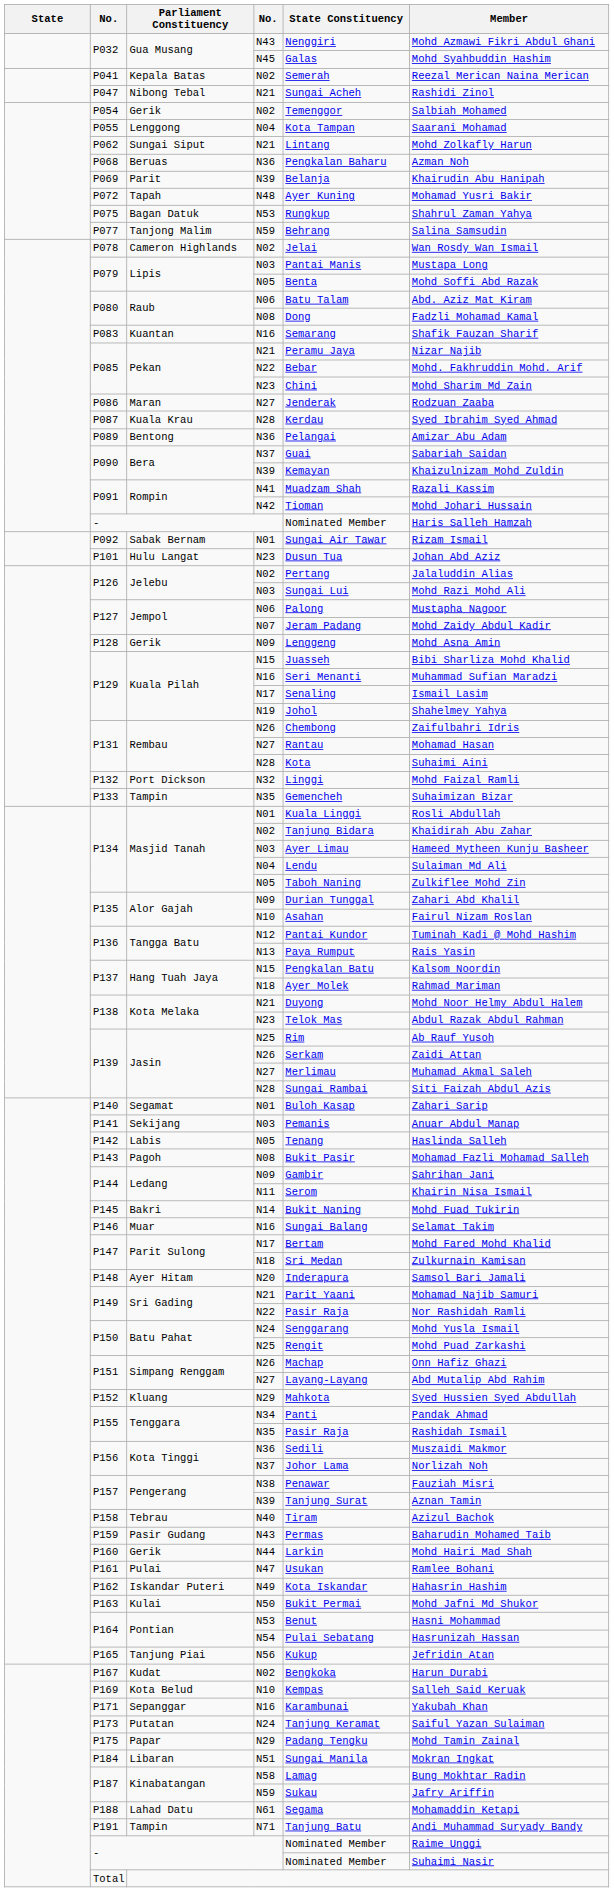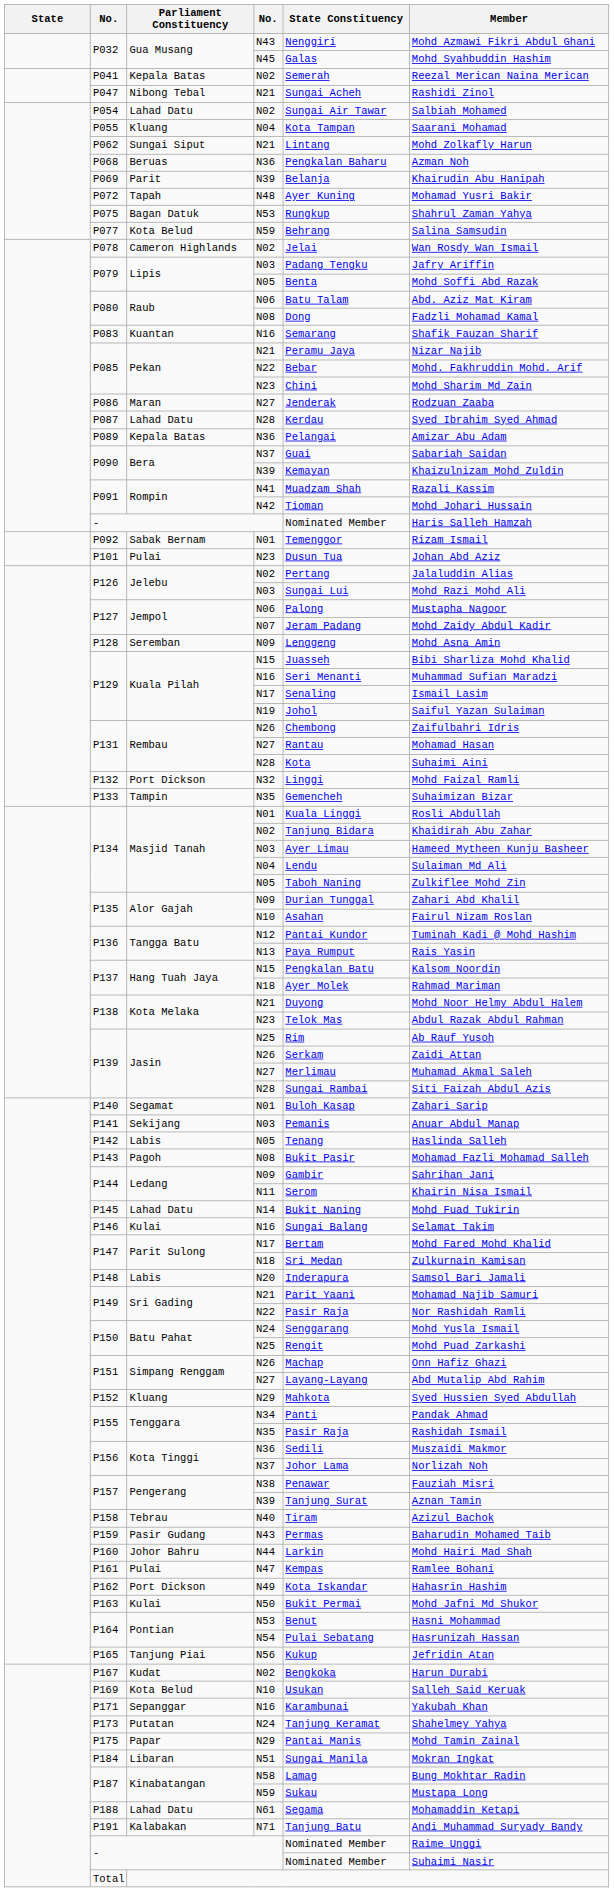 <table class="wikitable sortable">
 <tr>
 <th style="width:100px;">State</th>
 <th style="width:30px;">No.</th>
 <th style="width:150px;">Parliament Constituency</th>
 <th style="width:30px;">No.</th>
 <th style="width:150px;">State Constituency</th>
 <th style="width:240px;">Member</th>
 </tr>
 <tr>
 <td rowspan="2"></td>
 <td rowspan="2">P032</td>
 <td rowspan="2">Gua Musang</td>
 <td>N43</td>
 <td><a href='#'>Nenggiri</a></td>
 <td><a href='#'>Mohd Azmawi Fikri Abdul Ghani</a></td>
 </tr>
 <tr>
 <td>N45</td>
 <td><a href='#'>Galas</a></td>
 <td><a href='#'>Mohd Syahbuddin Hashim</a></td>
 </tr>
 <tr>
 <td rowspan="2"></td>
 <td>P041</td>
 <td>Kepala Batas</td>
 <td>N02</td>
 <td><a href='#'>Semerah</a></td>
 <td><a href='#'>Reezal Merican Naina Merican</a></td>
 </tr>
 <tr>
 <td>P047</td>
 <td>Nibong Tebal</td>
 <td>N21</td>
 <td><a href='#'>Sungai Acheh</a></td>
 <td><a href='#'>Rashidi Zinol</a></td>
 </tr>
 <tr>
 <td rowspan="8"></td>
 <td>P054</td>
-<td>Gerik</td>
+<td>Lahad Datu</td>
 <td>N02</td>
-<td><a href='#'>Temenggor</a></td>
+<td><a href='#'>Sungai Air Tawar</a></td>
 <td><a href='#'>Salbiah Mohamed</a></td>
 </tr>
 <tr>
 <td>P055</td>
-<td>Lenggong</td>
+<td>Kluang</td>
 <td>N04</td>
 <td><a href='#'>Kota Tampan</a></td>
 <td><a href='#'>Saarani Mohamad</a></td>
 </tr>
 <tr>
 <td>P062</td>
 <td>Sungai Siput</td>
 <td>N21</td>
 <td><a href='#'>Lintang</a></td>
 <td><a href='#'>Mohd Zolkafly Harun</a></td>
 </tr>
 <tr>
 <td>P068</td>
 <td>Beruas</td>
 <td>N36</td>
 <td><a href='#'>Pengkalan Baharu</a></td>
 <td><a href='#'>Azman Noh</a></td>
 </tr>
 <tr>
 <td>P069</td>
 <td>Parit</td>
 <td>N39</td>
 <td><a href='#'>Belanja</a></td>
 <td><a href='#'>Khairudin Abu Hanipah</a></td>
 </tr>
 <tr>
 <td>P072</td>
 <td>Tapah</td>
 <td>N48</td>
 <td><a href='#'>Ayer Kuning</a></td>
 <td><a href='#'>Mohamad Yusri Bakir</a></td>
 </tr>
 <tr>
 <td>P075</td>
 <td>Bagan Datuk</td>
 <td>N53</td>
 <td><a href='#'>Rungkup</a></td>
 <td><a href='#'>Shahrul Zaman Yahya</a></td>
 </tr>
 <tr>
 <td>P077</td>
-<td>Tanjong Malim</td>
+<td>Kota Belud</td>
 <td>N59</td>
 <td><a href='#'>Behrang</a></td>
 <td><a href='#'>Salina Samsudin</a></td>
 </tr>
 <tr>
 <td rowspan="17"></td>
 <td>P078</td>
 <td>Cameron Highlands</td>
 <td>N02</td>
 <td><a href='#'>Jelai</a></td>
 <td><a href='#'>Wan Rosdy Wan Ismail</a></td>
 </tr>
 <tr>
 <td rowspan="2">P079</td>
 <td rowspan="2">Lipis</td>
 <td>N03</td>
-<td><a href='#'>Pantai Manis</a></td>
-<td><a href='#'>Mustapa Long</a></td>
+<td><a href='#'>Padang Tengku</a></td>
+<td><a href='#'>Jafry Ariffin</a></td>
 </tr>
 <tr>
 <td>N05</td>
 <td><a href='#'>Benta</a></td>
 <td><a href='#'>Mohd Soffi Abd Razak</a></td>
 </tr>
 <tr>
 <td rowspan="2">P080</td>
 <td rowspan="2">Raub</td>
 <td>N06</td>
 <td><a href='#'>Batu Talam</a></td>
 <td><a href='#'>Abd. Aziz Mat Kiram</a></td>
 </tr>
 <tr>
 <td>N08</td>
 <td><a href='#'>Dong</a></td>
 <td><a href='#'>Fadzli Mohamad Kamal</a></td>
 </tr>
 <tr>
 <td>P083</td>
 <td>Kuantan</td>
 <td>N16</td>
 <td><a href='#'>Semarang</a></td>
 <td><a href='#'>Shafik Fauzan Sharif</a></td>
 </tr>
 <tr>
 <td rowspan="3">P085</td>
 <td rowspan="3">Pekan</td>
 <td>N21</td>
 <td><a href='#'>Peramu Jaya</a></td>
 <td><a href='#'>Nizar Najib</a></td>
 </tr>
 <tr>
 <td>N22</td>
 <td><a href='#'>Bebar</a></td>
 <td><a href='#'>Mohd. Fakhruddin Mohd. Arif</a></td>
 </tr>
 <tr>
 <td>N23</td>
 <td><a href='#'>Chini</a></td>
 <td><a href='#'>Mohd Sharim Md Zain</a></td>
 </tr>
 <tr>
 <td>P086</td>
 <td>Maran</td>
 <td>N27</td>
 <td><a href='#'>Jenderak</a></td>
 <td><a href='#'>Rodzuan Zaaba</a></td>
 </tr>
 <tr>
 <td>P087</td>
-<td>Kuala Krau</td>
+<td>Lahad Datu</td>
 <td>N28</td>
 <td><a href='#'>Kerdau</a></td>
 <td><a href='#'>Syed Ibrahim Syed Ahmad</a></td>
 </tr>
 <tr>
 <td>P089</td>
-<td>Bentong</td>
+<td>Kepala Batas</td>
 <td>N36</td>
 <td><a href='#'>Pelangai</a></td>
 <td><a href='#'>Amizar Abu Adam</a></td>
 </tr>
 <tr>
 <td rowspan="2">P090</td>
 <td rowspan="2">Bera</td>
 <td>N37</td>
 <td><a href='#'>Guai</a></td>
 <td><a href='#'>Sabariah Saidan</a></td>
 </tr>
 <tr>
 <td>N39</td>
 <td><a href='#'>Kemayan</a></td>
 <td><a href='#'>Khaizulnizam Mohd Zuldin</a></td>
 </tr>
 <tr>
 <td rowspan="2">P091</td>
 <td rowspan="2">Rompin</td>
 <td>N41</td>
 <td><a href='#'>Muadzam Shah</a></td>
 <td><a href='#'>Razali Kassim</a></td>
 </tr>
 <tr>
 <td>N42</td>
 <td><a href='#'>Tioman</a></td>
 <td><a href='#'>Mohd Johari Hussain</a></td>
 </tr>
 <tr>
 <td colspan="3" rowspan="1">-</td>
 <td>Nominated Member</td>
 <td><a href='#'>Haris Salleh Hamzah</a></td>
 </tr>
 <tr>
 <td rowspan="2"></td>
 <td>P092</td>
 <td>Sabak Bernam</td>
 <td>N01</td>
-<td><a href='#'>Sungai Air Tawar</a></td>
+<td><a href='#'>Temenggor</a></td>
 <td><a href='#'>Rizam Ismail</a></td>
 </tr>
 <tr>
 <td>P101</td>
-<td>Hulu Langat</td>
+<td>Pulai</td>
 <td>N23</td>
 <td><a href='#'>Dusun Tua</a></td>
 <td><a href='#'>Johan Abd Aziz</a></td>
 </tr>
 <tr>
 <td rowspan="14"></td>
 <td rowspan="2">P126</td>
 <td rowspan="2">Jelebu</td>
 <td>N02</td>
 <td><a href='#'>Pertang</a></td>
 <td><a href='#'>Jalaluddin Alias</a></td>
 </tr>
 <tr>
 <td>N03</td>
 <td><a href='#'>Sungai Lui</a></td>
 <td><a href='#'>Mohd Razi Mohd Ali</a></td>
 </tr>
 <tr>
 <td rowspan="2">P127</td>
 <td rowspan="2">Jempol</td>
 <td>N06</td>
 <td><a href='#'>Palong</a></td>
 <td><a href='#'>Mustapha Nagoor</a></td>
 </tr>
 <tr>
 <td>N07</td>
 <td><a href='#'>Jeram Padang</a></td>
 <td><a href='#'>Mohd Zaidy Abdul Kadir</a></td>
 </tr>
 <tr>
 <td>P128</td>
-<td>Gerik</td>
+<td>Seremban</td>
 <td>N09</td>
 <td><a href='#'>Lenggeng</a></td>
 <td><a href='#'>Mohd Asna Amin</a></td>
 </tr>
 <tr>
 <td rowspan="4">P129</td>
 <td rowspan="4">Kuala Pilah</td>
 <td>N15</td>
 <td><a href='#'>Juasseh</a></td>
 <td><a href='#'>Bibi Sharliza Mohd Khalid</a></td>
 </tr>
 <tr>
 <td>N16</td>
 <td><a href='#'>Seri Menanti</a></td>
 <td><a href='#'>Muhammad Sufian Maradzi</a></td>
 </tr>
 <tr>
 <td>N17</td>
 <td><a href='#'>Senaling</a></td>
 <td><a href='#'>Ismail Lasim</a></td>
 </tr>
 <tr>
 <td>N19</td>
 <td><a href='#'>Johol</a></td>
-<td><a href='#'>Shahelmey Yahya</a></td>
+<td><a href='#'>Saiful Yazan Sulaiman</a></td>
 </tr>
 <tr>
 <td rowspan="3">P131</td>
 <td rowspan="3">Rembau</td>
 <td>N26</td>
 <td><a href='#'>Chembong</a></td>
 <td><a href='#'>Zaifulbahri Idris</a></td>
 </tr>
 <tr>
 <td>N27</td>
 <td><a href='#'>Rantau</a></td>
 <td><a href='#'>Mohamad Hasan</a></td>
 </tr>
 <tr>
 <td>N28</td>
 <td><a href='#'>Kota</a></td>
 <td><a href='#'>Suhaimi Aini</a></td>
 </tr>
 <tr>
 <td>P132</td>
 <td>Port Dickson</td>
 <td>N32</td>
 <td><a href='#'>Linggi</a></td>
 <td><a href='#'>Mohd Faizal Ramli</a></td>
 </tr>
 <tr>
 <td>P133</td>
 <td>Tampin</td>
 <td>N35</td>
 <td><a href='#'>Gemencheh</a></td>
 <td><a href='#'>Suhaimizan Bizar</a></td>
 </tr>
 <tr>
 <td rowspan="17"></td>
 <td rowspan="5">P134</td>
 <td rowspan="5">Masjid Tanah</td>
 <td>N01</td>
 <td><a href='#'>Kuala Linggi</a></td>
 <td><a href='#'>Rosli Abdullah</a></td>
 </tr>
 <tr>
 <td>N02</td>
 <td><a href='#'>Tanjung Bidara</a></td>
 <td><a href='#'>Khaidirah Abu Zahar</a></td>
 </tr>
 <tr>
 <td>N03</td>
 <td><a href='#'>Ayer Limau</a></td>
 <td><a href='#'>Hameed Mytheen Kunju Basheer</a></td>
 </tr>
 <tr>
 <td>N04</td>
 <td><a href='#'>Lendu</a></td>
 <td><a href='#'>Sulaiman Md Ali</a></td>
 </tr>
 <tr>
 <td>N05</td>
 <td><a href='#'>Taboh Naning</a></td>
 <td><a href='#'>Zulkiflee Mohd Zin</a></td>
 </tr>
 <tr>
 <td rowspan="2">P135</td>
 <td rowspan="2">Alor Gajah</td>
 <td>N09</td>
 <td><a href='#'>Durian Tunggal</a></td>
 <td><a href='#'>Zahari Abd Khalil</a></td>
 </tr>
 <tr>
 <td>N10</td>
 <td><a href='#'>Asahan</a></td>
 <td><a href='#'>Fairul Nizam Roslan</a></td>
 </tr>
 <tr>
 <td rowspan="2">P136</td>
 <td rowspan="2">Tangga Batu</td>
 <td>N12</td>
 <td><a href='#'>Pantai Kundor</a></td>
 <td><a href='#'>Tuminah Kadi @ Mohd Hashim</a></td>
 </tr>
 <tr>
 <td>N13</td>
 <td><a href='#'>Paya Rumput</a></td>
 <td><a href='#'>Rais Yasin</a></td>
 </tr>
 <tr>
 <td rowspan="2">P137</td>
 <td rowspan="2">Hang Tuah Jaya</td>
 <td>N15</td>
 <td><a href='#'>Pengkalan Batu</a></td>
 <td><a href='#'>Kalsom Noordin</a></td>
 </tr>
 <tr>
 <td>N18</td>
 <td><a href='#'>Ayer Molek</a></td>
 <td><a href='#'>Rahmad Mariman</a></td>
 </tr>
 <tr>
 <td rowspan="2">P138</td>
 <td rowspan="2">Kota Melaka</td>
 <td>N21</td>
 <td><a href='#'>Duyong</a></td>
 <td><a href='#'>Mohd Noor Helmy Abdul Halem</a></td>
 </tr>
 <tr>
 <td>N23</td>
 <td><a href='#'>Telok Mas</a></td>
 <td><a href='#'>Abdul Razak Abdul Rahman</a></td>
 </tr>
 <tr>
 <td rowspan="4">P139</td>
 <td rowspan="4">Jasin</td>
 <td>N25</td>
 <td><a href='#'>Rim</a></td>
 <td><a href='#'>Ab Rauf Yusoh</a></td>
 </tr>
 <tr>
 <td>N26</td>
 <td><a href='#'>Serkam</a></td>
 <td><a href='#'>Zaidi Attan</a></td>
 </tr>
 <tr>
 <td>N27</td>
 <td><a href='#'>Merlimau</a></td>
 <td><a href='#'>Muhamad Akmal Saleh</a></td>
 </tr>
 <tr>
 <td>N28</td>
 <td><a href='#'>Sungai Rambai</a></td>
 <td><a href='#'>Siti Faizah Abdul Azis</a></td>
 </tr>
 <tr>
 <td rowspan="33"></td>
 <td>P140</td>
 <td>Segamat</td>
 <td>N01</td>
 <td><a href='#'>Buloh Kasap</a></td>
 <td><a href='#'>Zahari Sarip</a></td>
 </tr>
 <tr>
 <td>P141</td>
 <td>Sekijang</td>
 <td>N03</td>
 <td><a href='#'>Pemanis</a></td>
 <td><a href='#'>Anuar Abdul Manap</a></td>
 </tr>
 <tr>
 <td>P142</td>
 <td>Labis</td>
 <td>N05</td>
 <td><a href='#'>Tenang</a></td>
 <td><a href='#'>Haslinda Salleh</a></td>
 </tr>
 <tr>
 <td>P143</td>
 <td>Pagoh</td>
 <td>N08</td>
 <td><a href='#'>Bukit Pasir</a></td>
 <td><a href='#'>Mohamad Fazli Mohamad Salleh</a></td>
 </tr>
 <tr>
 <td rowspan="2">P144</td>
 <td rowspan="2">Ledang</td>
 <td>N09</td>
 <td><a href='#'>Gambir</a></td>
 <td><a href='#'>Sahrihan Jani</a></td>
 </tr>
 <tr>
 <td>N11</td>
 <td><a href='#'>Serom</a></td>
 <td><a href='#'>Khairin Nisa Ismail</a></td>
 </tr>
 <tr>
 <td>P145</td>
-<td>Bakri</td>
+<td>Lahad Datu</td>
 <td>N14</td>
 <td><a href='#'>Bukit Naning</a></td>
 <td><a href='#'>Mohd Fuad Tukirin</a></td>
 </tr>
 <tr>
 <td>P146</td>
-<td>Muar</td>
+<td>Kulai</td>
 <td>N16</td>
 <td><a href='#'>Sungai Balang</a></td>
 <td><a href='#'>Selamat Takim</a></td>
 </tr>
 <tr>
 <td rowspan="2">P147</td>
 <td rowspan="2">Parit Sulong</td>
 <td>N17</td>
 <td><a href='#'>Bertam</a></td>
 <td><a href='#'>Mohd Fared Mohd Khalid</a></td>
 </tr>
 <tr>
 <td>N18</td>
 <td><a href='#'>Sri Medan</a></td>
 <td><a href='#'>Zulkurnain Kamisan</a></td>
 </tr>
 <tr>
 <td>P148</td>
-<td>Ayer Hitam</td>
+<td>Labis</td>
 <td>N20</td>
 <td><a href='#'>Inderapura</a></td>
 <td><a href='#'>Samsol Bari Jamali</a></td>
 </tr>
 <tr>
 <td rowspan="2">P149</td>
 <td rowspan="2">Sri Gading</td>
 <td>N21</td>
 <td><a href='#'>Parit Yaani</a></td>
 <td><a href='#'>Mohamad Najib Samuri</a></td>
 </tr>
 <tr>
 <td>N22</td>
 <td><a href='#'>Pasir Raja</a></td>
 <td><a href='#'>Nor Rashidah Ramli</a></td>
 </tr>
 <tr>
 <td rowspan="2">P150</td>
 <td rowspan="2">Batu Pahat</td>
 <td>N24</td>
 <td><a href='#'>Senggarang</a></td>
 <td><a href='#'>Mohd Yusla Ismail</a></td>
 </tr>
 <tr>
 <td>N25</td>
 <td><a href='#'>Rengit</a></td>
 <td><a href='#'>Mohd Puad Zarkashi</a></td>
 </tr>
 <tr>
 <td rowspan="2">P151</td>
 <td rowspan="2">Simpang Renggam</td>
 <td>N26</td>
 <td><a href='#'>Machap</a></td>
 <td><a href='#'>Onn Hafiz Ghazi</a></td>
 </tr>
 <tr>
 <td>N27</td>
 <td><a href='#'>Layang-Layang</a></td>
 <td><a href='#'>Abd Mutalip Abd Rahim</a></td>
 </tr>
 <tr>
 <td>P152</td>
 <td>Kluang</td>
 <td>N29</td>
 <td><a href='#'>Mahkota</a></td>
 <td><a href='#'>Syed Hussien Syed Abdullah</a></td>
 </tr>
 <tr>
 <td rowspan="2">P155</td>
 <td rowspan="2">Tenggara</td>
 <td>N34</td>
 <td><a href='#'>Panti</a></td>
 <td><a href='#'>Pandak Ahmad</a></td>
 </tr>
 <tr>
 <td>N35</td>
 <td><a href='#'>Pasir Raja</a></td>
 <td><a href='#'>Rashidah Ismail</a></td>
 </tr>
 <tr>
 <td rowspan="2">P156</td>
 <td rowspan="2">Kota Tinggi</td>
 <td>N36</td>
 <td><a href='#'>Sedili</a></td>
 <td><a href='#'>Muszaidi Makmor</a></td>
 </tr>
 <tr>
 <td>N37</td>
 <td><a href='#'>Johor Lama</a></td>
 <td><a href='#'>Norlizah Noh</a></td>
 </tr>
 <tr>
 <td rowspan="2">P157</td>
 <td rowspan="2">Pengerang</td>
 <td>N38</td>
 <td><a href='#'>Penawar</a></td>
 <td><a href='#'>Fauziah Misri</a></td>
 </tr>
 <tr>
 <td>N39</td>
 <td><a href='#'>Tanjung Surat</a></td>
 <td><a href='#'>Aznan Tamin</a></td>
 </tr>
 <tr>
 <td>P158</td>
 <td>Tebrau</td>
 <td>N40</td>
 <td><a href='#'>Tiram</a></td>
 <td><a href='#'>Azizul Bachok</a></td>
 </tr>
 <tr>
 <td>P159</td>
 <td>Pasir Gudang</td>
 <td>N43</td>
 <td><a href='#'>Permas</a></td>
 <td><a href='#'>Baharudin Mohamed Taib</a></td>
 </tr>
 <tr>
 <td>P160</td>
-<td>Gerik</td>
+<td>Johor Bahru</td>
 <td>N44</td>
 <td><a href='#'>Larkin</a></td>
 <td><a href='#'>Mohd Hairi Mad Shah</a></td>
 </tr>
 <tr>
 <td>P161</td>
 <td>Pulai</td>
 <td>N47</td>
-<td><a href='#'>Usukan</a></td>
+<td><a href='#'>Kempas</a></td>
 <td><a href='#'>Ramlee Bohani</a></td>
 </tr>
 <tr>
 <td>P162</td>
-<td>Iskandar Puteri</td>
+<td>Port Dickson</td>
 <td>N49</td>
 <td><a href='#'>Kota Iskandar</a></td>
 <td><a href='#'>Hahasrin Hashim</a></td>
 </tr>
 <tr>
 <td>P163</td>
 <td>Kulai</td>
 <td>N50</td>
 <td><a href='#'>Bukit Permai</a></td>
 <td><a href='#'>Mohd Jafni Md Shukor</a></td>
 </tr>
 <tr>
 <td rowspan="2">P164</td>
 <td rowspan="2">Pontian</td>
 <td>N53</td>
 <td><a href='#'>Benut</a></td>
 <td><a href='#'>Hasni Mohammad</a></td>
 </tr>
 <tr>
 <td>N54</td>
 <td><a href='#'>Pulai Sebatang</a></td>
 <td><a href='#'>Hasrunizah Hassan</a></td>
 </tr>
 <tr>
 <td>P165</td>
 <td>Tanjung Piai</td>
 <td>N56</td>
 <td><a href='#'>Kukup</a></td>
 <td><a href='#'>Jefridin Atan</a></td>
 </tr>
 <tr>
 <td rowspan="13"></td>
 <td>P167</td>
 <td>Kudat</td>
 <td>N02</td>
 <td><a href='#'>Bengkoka</a></td>
 <td><a href='#'>Harun Durabi</a></td>
 </tr>
 <tr>
 <td>P169</td>
 <td>Kota Belud</td>
 <td>N10</td>
-<td><a href='#'>Kempas</a></td>
+<td><a href='#'>Usukan</a></td>
 <td><a href='#'>Salleh Said Keruak</a></td>
 </tr>
 <tr>
 <td>P171</td>
 <td>Sepanggar</td>
 <td>N16</td>
 <td><a href='#'>Karambunai</a></td>
 <td><a href='#'>Yakubah Khan</a></td>
 </tr>
 <tr>
 <td>P173</td>
 <td>Putatan</td>
 <td>N24</td>
 <td><a href='#'>Tanjung Keramat</a></td>
-<td><a href='#'>Saiful Yazan Sulaiman</a></td>
+<td><a href='#'>Shahelmey Yahya</a></td>
 </tr>
 <tr>
 <td>P175</td>
 <td>Papar</td>
 <td>N29</td>
-<td><a href='#'>Padang Tengku</a></td>
+<td><a href='#'>Pantai Manis</a></td>
 <td><a href='#'>Mohd Tamin Zainal</a></td>
 </tr>
 <tr>
 <td>P184</td>
 <td>Libaran</td>
 <td>N51</td>
 <td><a href='#'>Sungai Manila</a></td>
 <td><a href='#'>Mokran Ingkat</a></td>
 </tr>
 <tr>
 <td rowspan="2">P187</td>
 <td rowspan="2">Kinabatangan</td>
 <td>N58</td>
 <td><a href='#'>Lamag</a></td>
 <td><a href='#'>Bung Mokhtar Radin</a></td>
 </tr>
 <tr>
 <td>N59</td>
 <td><a href='#'>Sukau</a></td>
-<td><a href='#'>Jafry Ariffin</a></td>
+<td><a href='#'>Mustapa Long</a></td>
 </tr>
 <tr>
 <td>P188</td>
 <td>Lahad Datu</td>
 <td>N61</td>
 <td><a href='#'>Segama</a></td>
 <td><a href='#'>Mohamaddin Ketapi</a></td>
 </tr>
 <tr>
 <td>P191</td>
-<td>Tampin</td>
+<td>Kalabakan</td>
 <td>N71</td>
 <td><a href='#'>Tanjung Batu</a></td>
 <td><a href='#'>Andi Muhammad Suryady Bandy</a></td>
 </tr>
 <tr>
 <td colspan="3" rowspan="2">-</td>
 <td>Nominated Member</td>
 <td><a href='#'>Raime Unggi</a></td>
 </tr>
 <tr>
 <td>Nominated Member</td>
 <td><a href='#'>Suhaimi Nasir</a></td>
 </tr>
 <tr>
 <td>Total</td>
 <td colspan="5"></td>
 </tr>
 </table>
